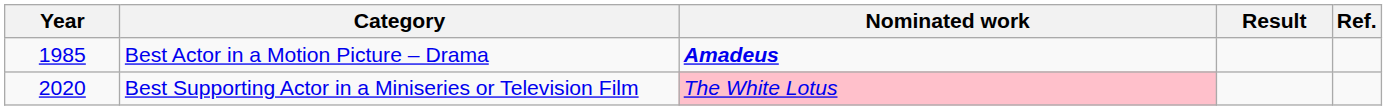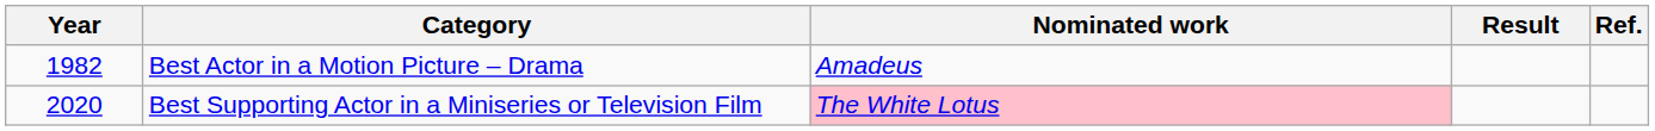 <table class=wikitable>
 <tr>
 <th scope="col" style="width:5em;">Year</th>
 <th scope="col" style="width:26em;">Category</th>
 <th scope="col" style="width:25em;">Nominated work</th>
 <th scope="col" style="width:5em;">Result</th>
 <th>Ref.</th>
 </tr>
 <tr>
-<td style="text-align:center;"><a href='#'>1985</a></td>
+<td style="text-align:center;"><a href='#'>1982</a></td>
 <td><a href='#'>Best Actor in a Motion Picture – Drama</a></td>
-<td><strong><em><a href='#'>Amadeus</a></em></strong></td>
+<td><em><a href='#'>Amadeus</a></em></td>
 <td></td>
 <td style="text-align:center;"></td>
 </tr>
 <tr>
 <td style="text-align:center;"><a href='#'>2020</a></td>
 <td><a href='#'>Best Supporting Actor in a Miniseries or Television Film</a></td>
 <td style="background: pink;"><em><a href='#'>The White Lotus</a></em></td>
 <td></td>
 <td style="text-align:center;"></td>
 </tr>
 </table>
